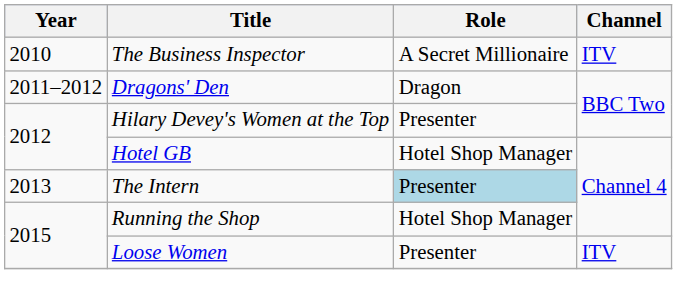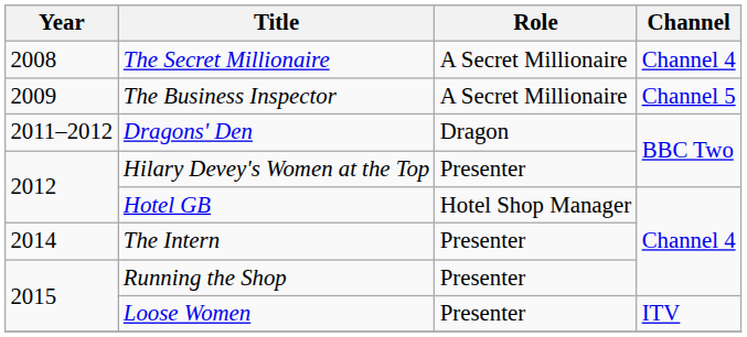 <table class="wikitable">
 <tr style="background:#b0c4de; text-align:center;">
 <th>Year</th>
 <th>Title</th>
 <th>Role</th>
 <th>Channel</th>
 </tr>
 <tr>
-<td>2010</td>
+<td>2008</td>
+<td><em><a href='#'>The Secret Millionaire</a></em></td>
+<td>A Secret Millionaire</td>
+<td><a href='#'>Channel 4</a></td>
+</tr>
+<tr>
+<td>2009</td>
 <td><em>The Business Inspector</em></td>
 <td>A Secret Millionaire</td>
-<td><a href='#'>ITV</a></td>
+<td><a href='#'>Channel 5</a></td>
 </tr>
 <tr>
 <td>2011–2012</td>
 <td><em><a href='#'>Dragons' Den</a></em></td>
 <td>Dragon</td>
 <td rowspan=2><a href='#'>BBC Two</a></td>
 </tr>
 <tr>
 <td rowspan=2>2012</td>
 <td><em>Hilary Devey's Women at the Top</em></td>
 <td>Presenter</td>
 </tr>
 <tr>
 <td><em><a href='#'>Hotel GB</a></em></td>
 <td>Hotel Shop Manager</td>
 <td rowspan=3><a href='#'>Channel 4</a></td>
 </tr>
 <tr>
-<td>2013</td>
+<td>2014</td>
 <td><em>The Intern</em></td>
-<td style="background: lightblue;">Presenter</td>
+<td>Presenter</td>
 </tr>
 <tr>
 <td rowspan=2>2015</td>
 <td><em>Running the Shop</em></td>
-<td>Hotel Shop Manager</td>
+<td>Presenter</td>
 </tr>
 <tr>
 <td><em><a href='#'>Loose Women</a></em></td>
 <td>Presenter</td>
 <td><a href='#'>ITV</a></td>
 </tr>
 <tr>
 </tr>
 </table>
